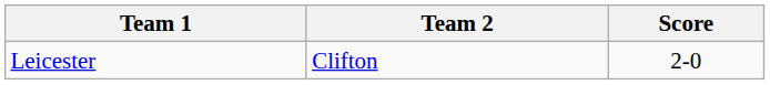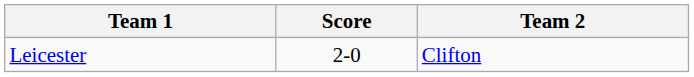 <table class="wikitable" style="font-size: 100%">
 <tr>
 <th width=200>Team 1</th>
+<th width=100>Score</th>
 <th width=200>Team 2</th>
-<th width=100>Score</th>
 </tr>
 <tr>
 <td><a href='#'>Leicester</a></td>
+<td align=center>2-0</td>
 <td><a href='#'>Clifton</a></td>
-<td align=center>2-0</td>
 </tr>
 </table>
